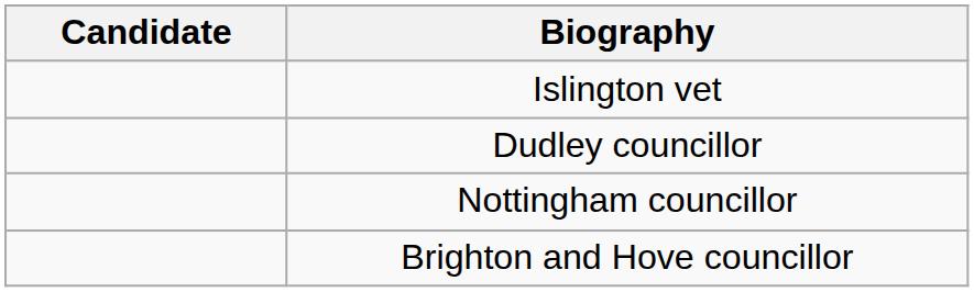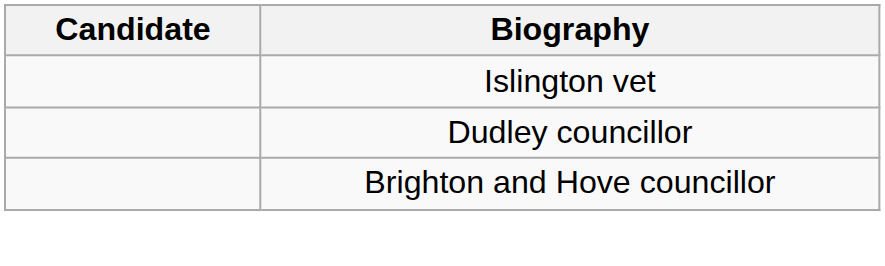 <table class="wikitable sortable" style="text-align:center">
 <tr>
 <th scope = "col" style = "width: 120px;">Candidate</th>
 <th scope = "col" style = "width: 300px;">Biography</th>
 </tr>
 <tr>
 <td><br></td>
 <td>Islington vet</td>
 </tr>
 <tr>
 <td><br></td>
 <td>Dudley councillor</td>
 </tr>
 <tr>
-<td><br></td>
-<td>Nottingham councillor</td>
-</tr>
-<tr>
 <td> </td>
 <td>Brighton and Hove councillor</td>
 </tr>
 </table>
